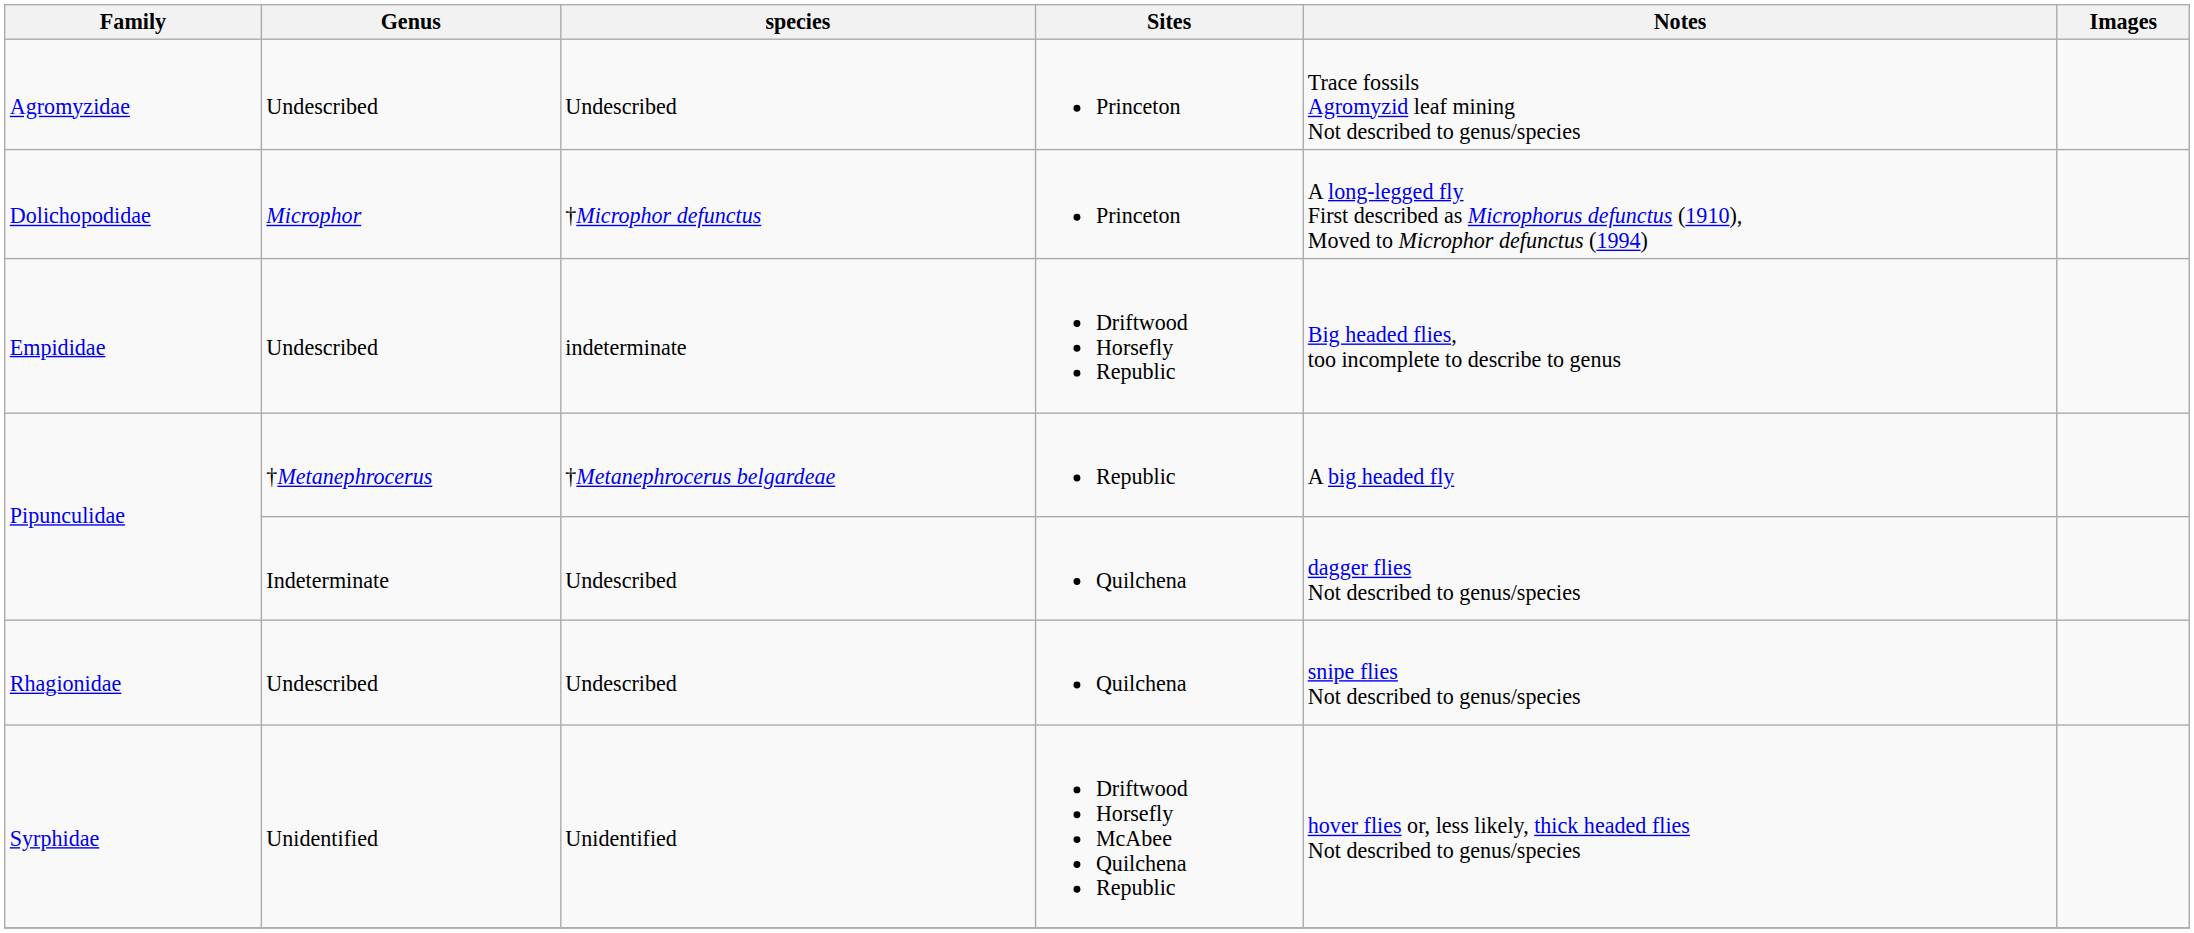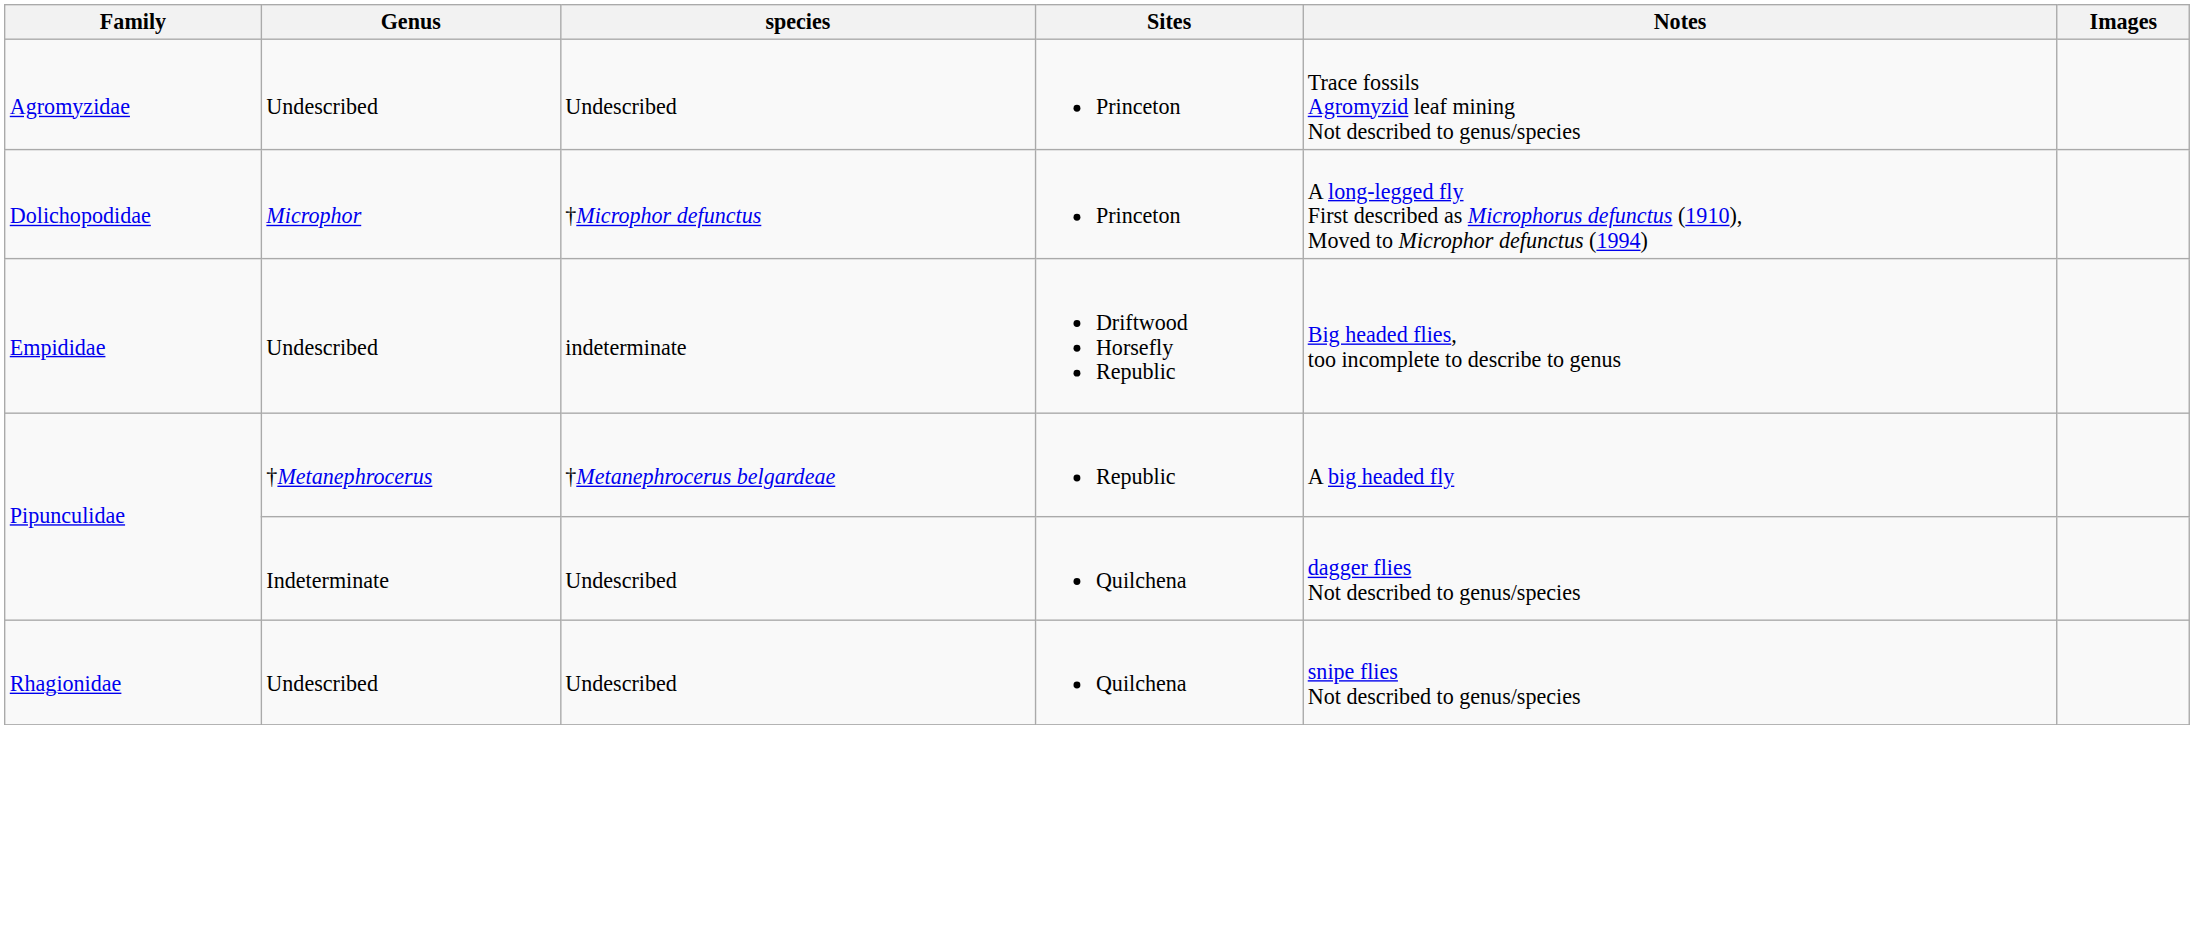 <table class="wikitable sortable"  style="margin:auto; width:100%;">
 <tr>
 <th>Family</th>
 <th>Genus</th>
 <th>species</th>
 <th>Sites</th>
 <th>Notes</th>
 <th>Images</th>
 </tr>
 <tr>
 <td><br><a href='#'>Agromyzidae</a></td>
 <td><br>Undescribed</td>
 <td><br>Undescribed</td>
 <td><br><ul><li>Princeton</li></ul></td>
 <td><br>Trace fossils<br><a href='#'>Agromyzid</a> leaf mining<br>Not described to genus/species</td>
 <td></td>
 </tr>
 <tr>
 <td><br><a href='#'>Dolichopodidae</a></td>
 <td><br><em><a href='#'>Microphor</a></em></td>
 <td><br>†<em><a href='#'>Microphor defunctus</a></em></td>
 <td><br><ul><li>Princeton</li></ul></td>
 <td><br>A <a href='#'>long-legged fly</a><br>First described as <em><a href='#'>Microphorus defunctus</a></em> (<a href='#'>1910</a>),<br> Moved to <em>Microphor defunctus</em> (<a href='#'>1994</a>)</td>
 <td><br></td>
 </tr>
 <tr>
 <td><br><a href='#'>Empididae</a></td>
 <td><br>Undescribed</td>
 <td><br>indeterminate</td>
 <td><br><ul><li>Driftwood</li><li>Horsefly</li><li>Republic</li></ul></td>
 <td><br><a href='#'>Big headed flies</a>,<br> too incomplete to describe to genus</td>
 <td></td>
 </tr>
 <tr>
 <td rowspan=2><a href='#'>Pipunculidae</a></td>
 <td><br>†<em><a href='#'>Metanephrocerus</a></em></td>
 <td><br>†<em><a href='#'>Metanephrocerus belgardeae</a></em></td>
 <td><br><ul><li>Republic</li></ul></td>
 <td><br>A <a href='#'>big headed fly</a></td>
 <td><br></td>
 </tr>
 <tr>
 <td><br>Indeterminate</td>
 <td><br>Undescribed</td>
 <td><br><ul><li>Quilchena</li></ul></td>
 <td><br><a href='#'>dagger flies</a><br>Not described to genus/species</td>
 <td></td>
 </tr>
 <tr>
 <td><br><a href='#'>Rhagionidae</a></td>
 <td><br>Undescribed</td>
 <td><br>Undescribed</td>
 <td><br><ul><li>Quilchena</li></ul></td>
 <td><br><a href='#'>snipe flies</a><br>Not described to genus/species</td>
 <td></td>
 </tr>
 <tr>
-<td><br><a href='#'>Syrphidae</a></td>
-<td><br>Unidentified</td>
-<td><br>Unidentified</td>
-<td><br><ul><li>Driftwood</li><li>Horsefly</li><li>McAbee</li><li>Quilchena</li><li>Republic</li></ul></td>
-<td><br><a href='#'>hover flies</a> or, less likely, <a href='#'>thick headed flies</a><br>Not described to genus/species</td>
-<td></td>
-</tr>
-<tr>
 </tr>
 </table>
